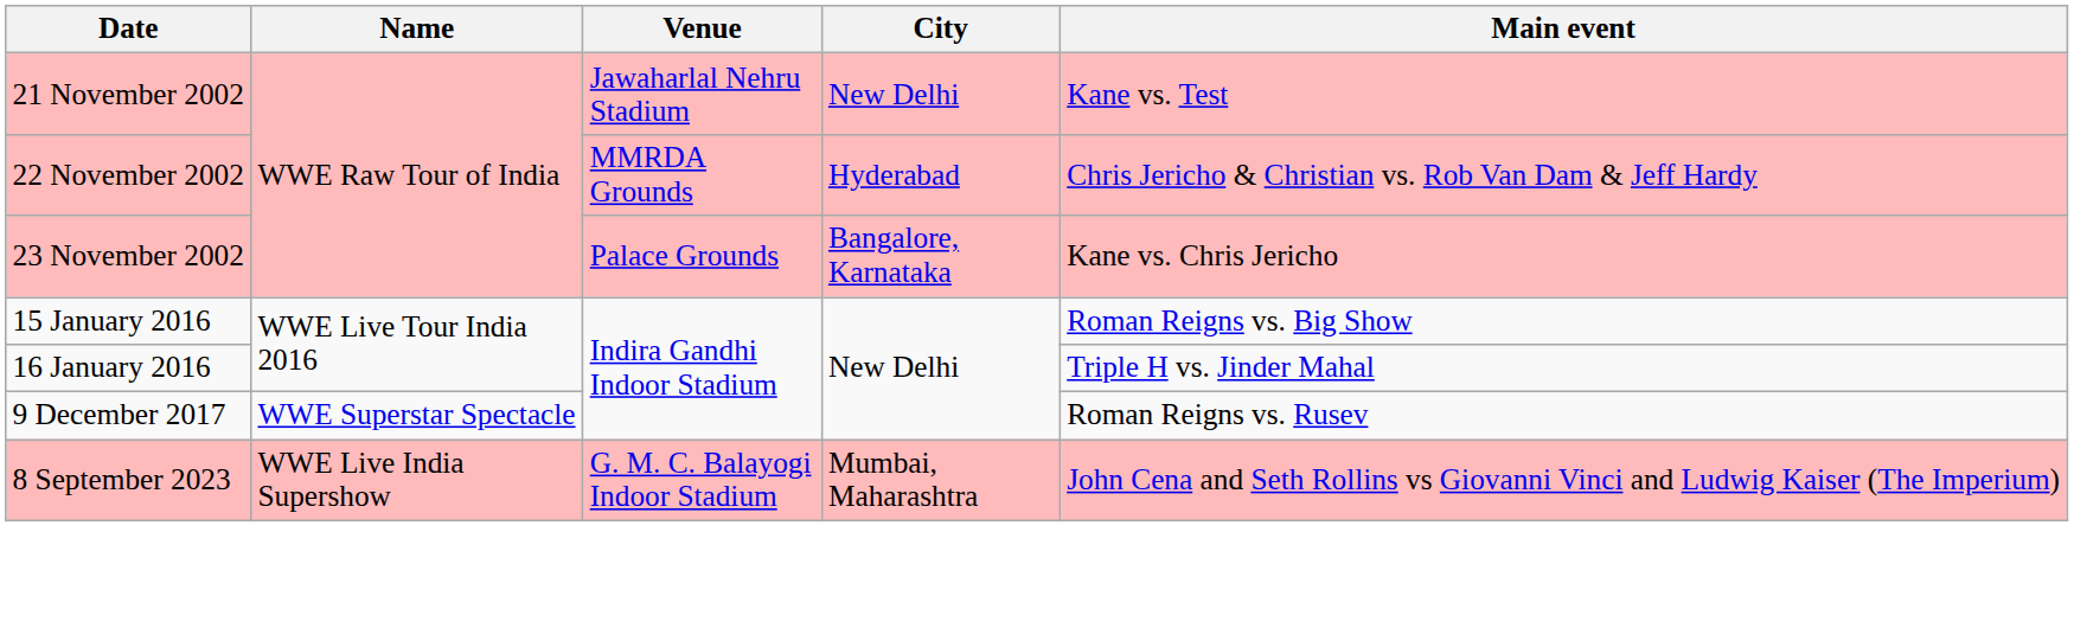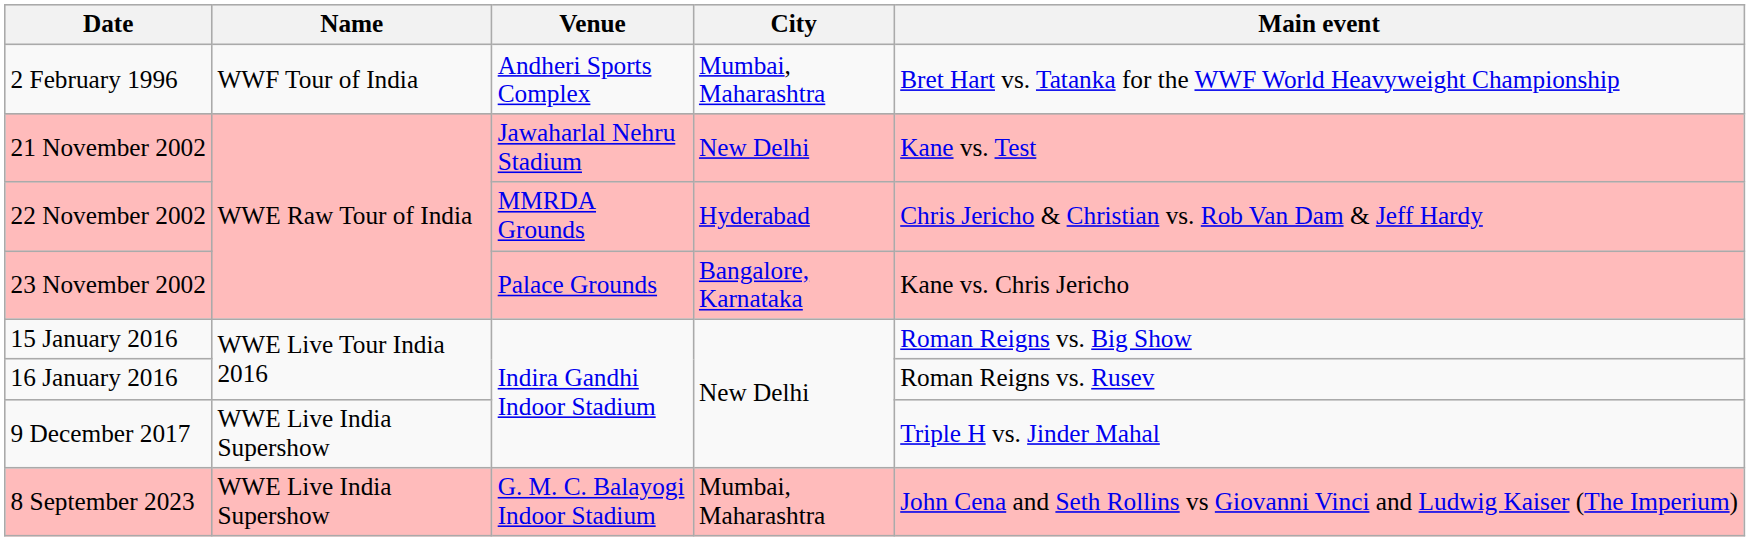 <table class="wikitable">
 <tr>
 <th>Date</th>
 <th style="width:170px;">Name</th>
 <th style="width:120px;">Venue</th>
 <th style="width:120px;">City</th>
 <th>Main event</th>
+</tr>
+<tr>
+<td>2 February 1996</td>
+<td>WWF Tour of India</td>
+<td><a href='#'>Andheri Sports Complex</a></td>
+<td><a href='#'>Mumbai</a>, <a href='#'>Maharashtra</a></td>
+<td><a href='#'>Bret Hart</a> vs. <a href='#'>Tatanka</a> for the <a href='#'>WWF World Heavyweight Championship</a></td>
 </tr>
 <tr style="background: #FBB;">
 <td>21 November 2002</td>
 <td rowspan="3">WWE Raw Tour of India</td>
 <td><a href='#'>Jawaharlal Nehru Stadium</a></td>
 <td><a href='#'>New Delhi</a></td>
 <td><a href='#'>Kane</a> vs. <a href='#'>Test</a></td>
 </tr>
 <tr style="background: #FBB;">
 <td>22 November 2002</td>
 <td><a href='#'>MMRDA Grounds</a></td>
 <td><a href='#'>Hyderabad</a></td>
 <td><a href='#'>Chris Jericho</a> & <a href='#'>Christian</a> vs. <a href='#'>Rob Van Dam</a> & <a href='#'>Jeff Hardy</a></td>
 </tr>
 <tr style="background: #FBB;">
 <td>23 November 2002</td>
 <td><a href='#'>Palace Grounds</a></td>
 <td><a href='#'>Bangalore, Karnataka</a></td>
 <td>Kane vs. Chris Jericho</td>
 </tr>
 <tr>
 <td>15 January 2016</td>
 <td rowspan="2">WWE Live Tour India 2016</td>
 <td rowspan="3"><a href='#'>Indira Gandhi Indoor Stadium</a></td>
 <td rowspan="3">New Delhi</td>
 <td><a href='#'>Roman Reigns</a> vs. <a href='#'>Big Show</a></td>
 </tr>
 <tr>
 <td>16 January 2016</td>
-<td><a href='#'>Triple H</a> vs. <a href='#'>Jinder Mahal</a></td>
+<td>Roman Reigns vs. <a href='#'>Rusev</a></td>
 </tr>
 <tr>
 <td>9 December 2017</td>
-<td><a href='#'>WWE Superstar Spectacle</a></td>
-<td>Roman Reigns vs. <a href='#'>Rusev</a></td>
+<td>WWE Live India Supershow</td>
+<td><a href='#'>Triple H</a> vs. <a href='#'>Jinder Mahal</a></td>
 </tr>
 <tr style="background: #FBB;">
 <td>8 September 2023</td>
 <td>WWE Live India Supershow</td>
 <td><a href='#'>G. M. C. Balayogi Indoor Stadium</a></td>
 <td>Mumbai, Maharashtra</td>
 <td><a href='#'>John Cena</a> and <a href='#'>Seth Rollins</a> vs <a href='#'>Giovanni Vinci</a> and <a href='#'>Ludwig Kaiser</a> (<a href='#'>The Imperium</a>)</td>
 </tr>
 </table>
